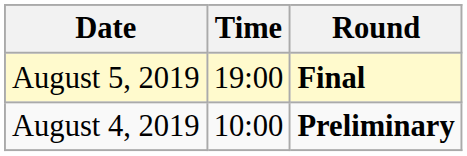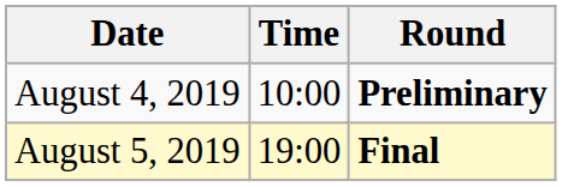 <table class="wikitable">
 <tr>
 <th>Date</th>
 <th>Time</th>
 <th>Round</th>
 </tr>
+<tr>
+<td>August 4, 2019</td>
+<td>10:00</td>
+<td><strong>Preliminary</strong></td>
+</tr>
 <tr style=background:lemonchiffon>
 <td>August 5, 2019</td>
 <td>19:00</td>
 <td><strong>Final</strong></td>
 </tr>
-<tr>
-<td>August 4, 2019</td>
-<td>10:00</td>
-<td><strong>Preliminary</strong></td>
-</tr>
 </table>
